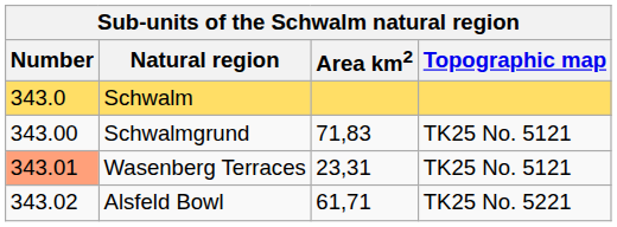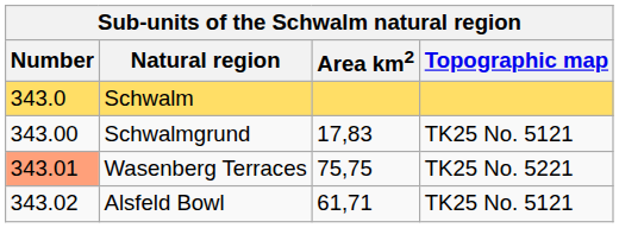 <table class="wikitable">
 <tr class="hintergrundfarbe5">
 <th bgcolor="#FFDEAD" colspan="4" align="center">Sub-units of the Schwalm natural region</th>
 </tr>
 <tr>
 <th>Number</th>
 <th>Natural region</th>
 <th>Area km<sup>2</sup></th>
 <th><a href='#'>Topographic map</a></th>
 </tr>
 <tr bgcolor="#FFDE66">
 <td>343.0</td>
 <td>Schwalm</td>
 <td> </td>
 <td></td>
 </tr>
 <tr>
 <td>343.00</td>
 <td>Schwalmgrund</td>
-<td>71,83</td>
+<td>17,83</td>
 <td>TK25 No. 5121</td>
 </tr>
 <tr>
 <td style="background: lightsalmon;">343.01</td>
 <td>Wasenberg Terraces</td>
-<td>23,31</td>
-<td>TK25 No. 5121</td>
+<td>75,75</td>
+<td>TK25 No. 5221</td>
 </tr>
 <tr>
 <td>343.02</td>
 <td>Alsfeld Bowl</td>
 <td>61,71</td>
-<td>TK25 No. 5221</td>
+<td>TK25 No. 5121</td>
 </tr>
 </table>
